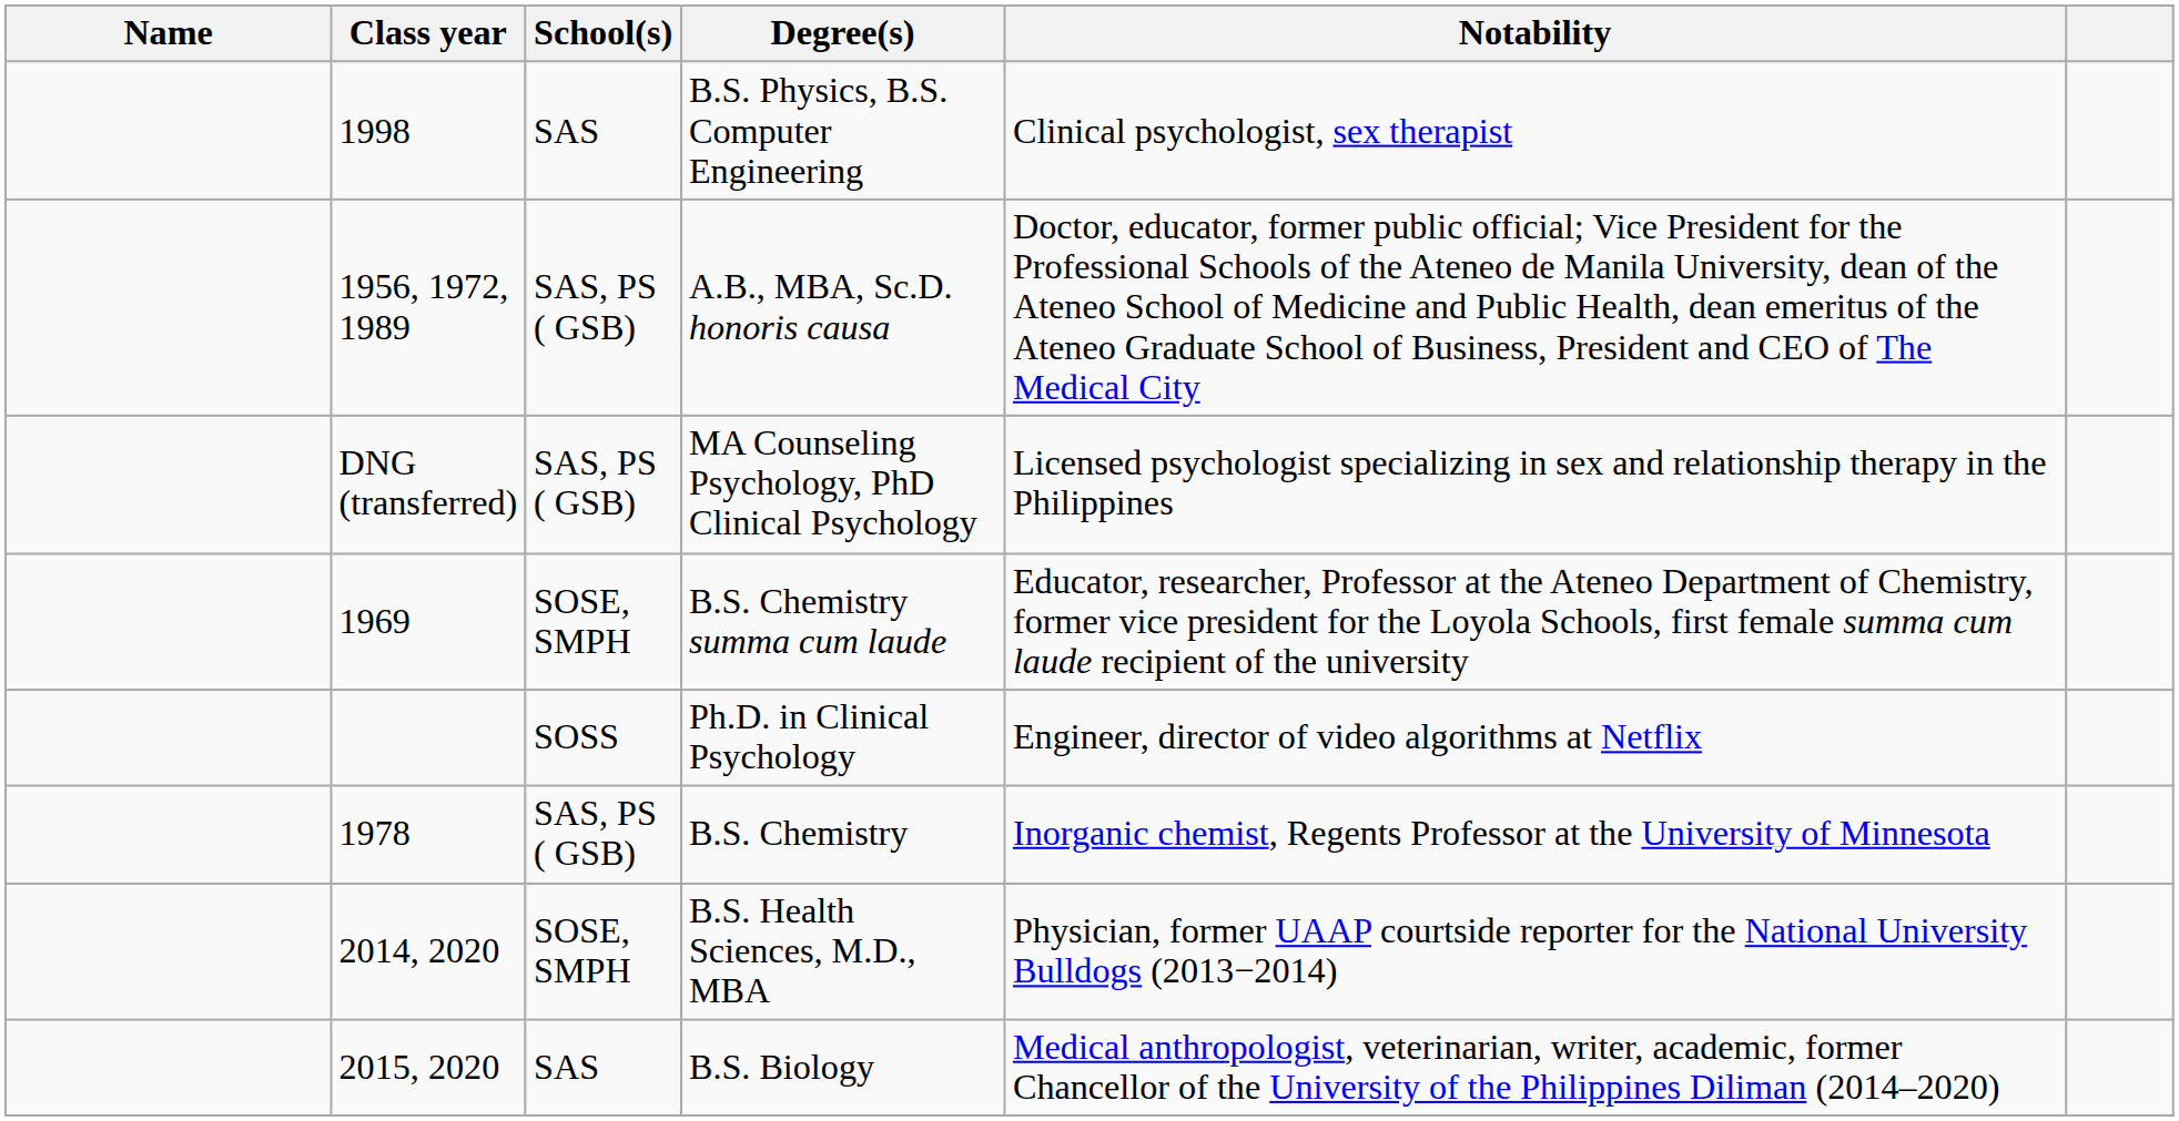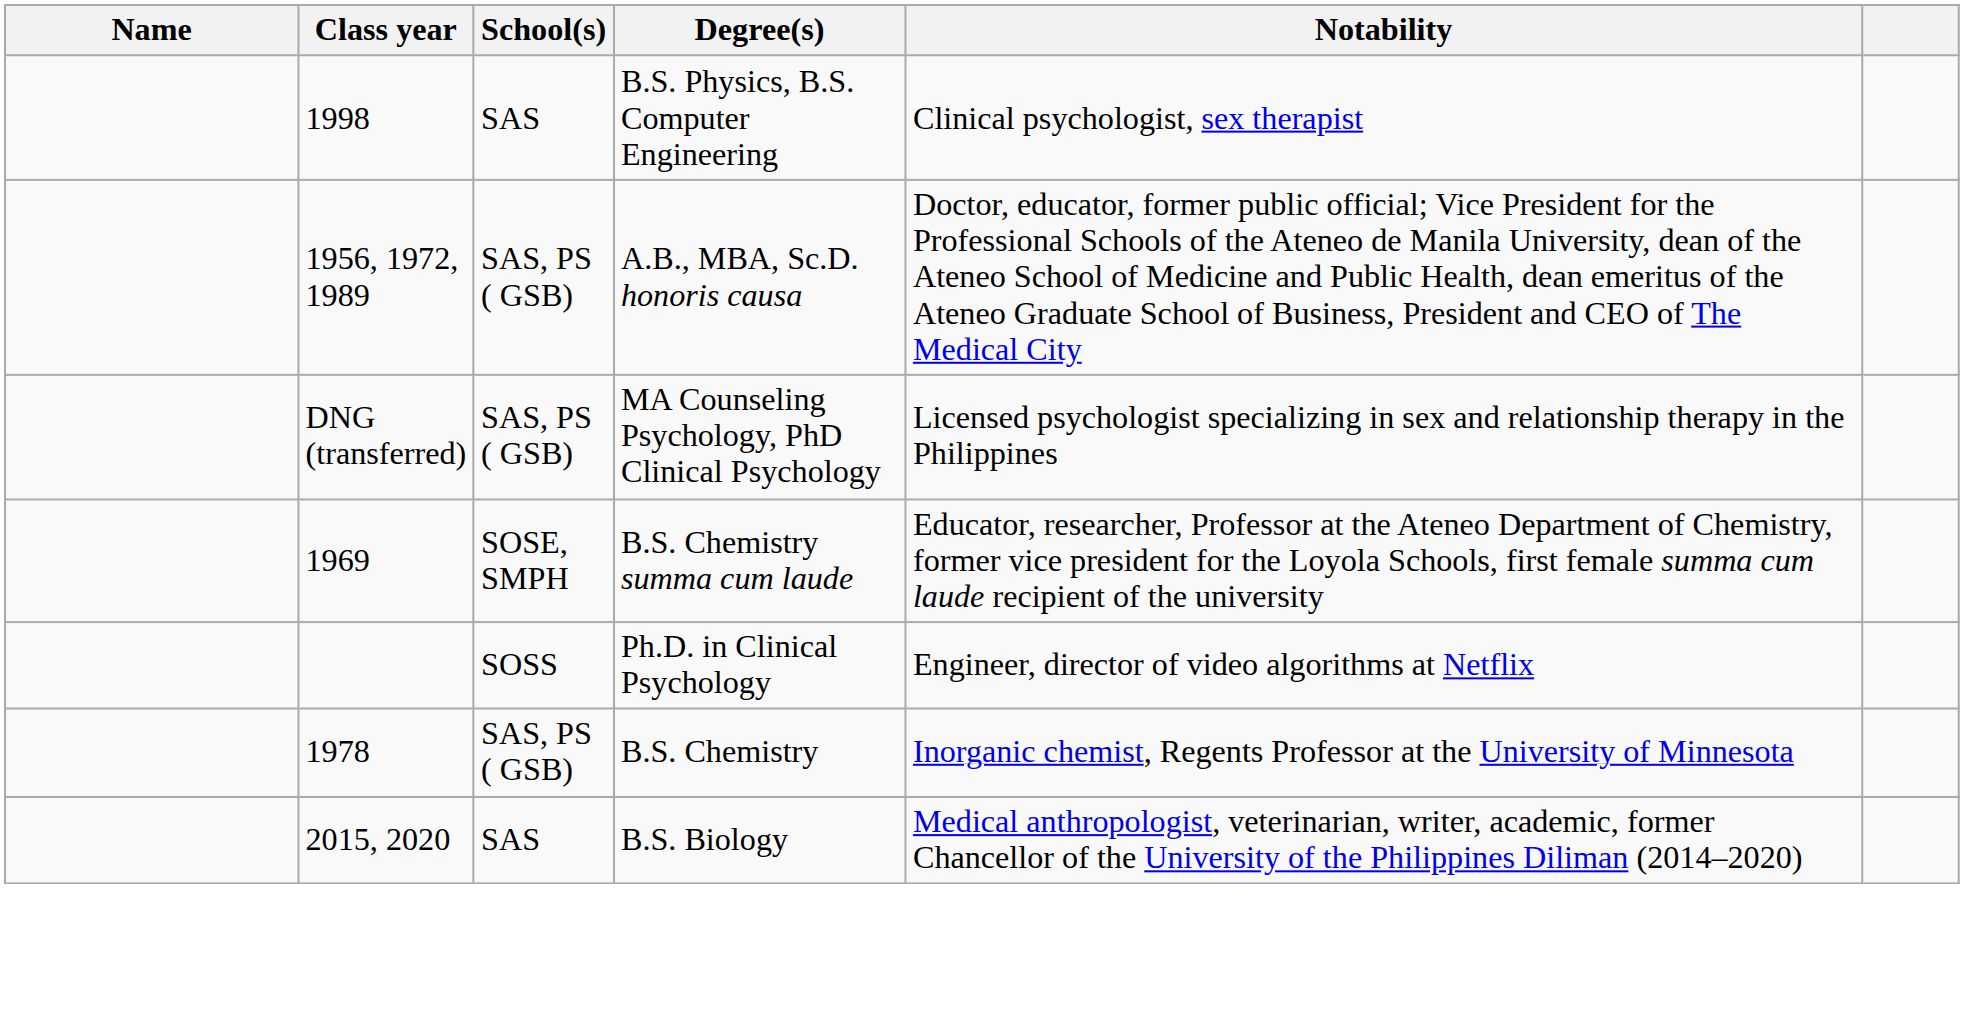 <table class="wikitable sortable" style="width:77%">
 <tr>
 <th style="width:15%;">Name</th>
 <th style="width:5%;">Class year</th>
 <th style="width:5%;">School(s)</th>
 <th>Degree(s)</th>
 <th style="width:*;" class="unsortable">Notability</th>
 <th style="width:5%;" class="unsortable"></th>
 </tr>
 <tr>
 <td></td>
 <td>1998</td>
 <td>SAS</td>
 <td>B.S. Physics, B.S. Computer Engineering</td>
 <td>Clinical psychologist, <a href='#'>sex therapist</a></td>
 <td></td>
 </tr>
 <tr>
 <td></td>
 <td>1956, 1972, 1989</td>
 <td>SAS, PS ( GSB)</td>
 <td>A.B., MBA, Sc.D. <em>honoris causa</em></td>
 <td>Doctor, educator, former public official; Vice President for the Professional Schools of the Ateneo de Manila University, dean of the Ateneo School of Medicine and Public Health, dean emeritus of the Ateneo Graduate School of Business, President and CEO of <a href='#'>The Medical City</a></td>
 <td></td>
 </tr>
 <tr>
 <td></td>
 <td>DNG (transferred)</td>
 <td>SAS, PS ( GSB)</td>
 <td>MA Counseling Psychology, PhD Clinical Psychology</td>
 <td>Licensed psychologist specializing in sex and relationship therapy in the Philippines</td>
 <td></td>
 </tr>
 <tr>
 <td></td>
 <td>1969</td>
 <td>SOSE, SMPH</td>
 <td>B.S. Chemistry <em>summa cum laude</em></td>
 <td>Educator, researcher, Professor at the Ateneo Department of Chemistry, former vice president for the Loyola Schools, first female <em>summa cum laude</em> recipient of the university</td>
 <td></td>
 </tr>
 <tr>
 <td></td>
 <td></td>
 <td>SOSS</td>
 <td>Ph.D. in Clinical Psychology</td>
 <td>Engineer, director of video algorithms at <a href='#'>Netflix</a></td>
 <td></td>
 </tr>
 <tr>
 <td></td>
 <td>1978</td>
 <td>SAS, PS ( GSB)</td>
 <td>B.S. Chemistry</td>
 <td><a href='#'>Inorganic chemist</a>, Regents Professor at the <a href='#'>University of Minnesota</a></td>
 <td></td>
 </tr>
 <tr>
 <td></td>
-<td>2014, 2020</td>
-<td>SOSE, SMPH</td>
-<td>B.S. Health Sciences, M.D., MBA</td>
-<td>Physician, former <a href='#'>UAAP</a> courtside reporter for the <a href='#'>National University Bulldogs</a> (2013−2014)</td>
-<td></td>
-</tr>
-<tr>
-<td></td>
 <td>2015, 2020</td>
 <td>SAS</td>
 <td>B.S. Biology</td>
 <td><a href='#'>Medical anthropologist</a>, veterinarian, writer, academic, former Chancellor of the <a href='#'>University of the Philippines Diliman</a> (2014–2020)</td>
 <td></td>
 </tr>
 </table>
